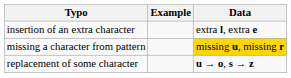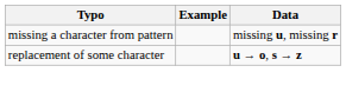 <table class="wikitable">
 <tr>
 <th>Typo</th>
 <th>Example</th>
 <th>Data</th>
 </tr>
 <tr>
-<td>insertion of an extra character</td>
-<td><strong> </strong></td>
-<td>extra <strong>l</strong>, extra <strong>e</strong></td>
-</tr>
-<tr>
 <td>missing a character from pattern</td>
 <td><strong> </strong></td>
-<td style="background: gold;">missing <strong>u</strong>, missing <strong>r</strong></td>
+<td>missing <strong>u</strong>, missing <strong>r</strong></td>
 </tr>
 <tr>
 <td>replacement of some character</td>
 <td><strong> </strong></td>
 <td><strong>u</strong> → <strong>o</strong>, <strong>s</strong> → <strong>z</strong></td>
 </tr>
 </table>
